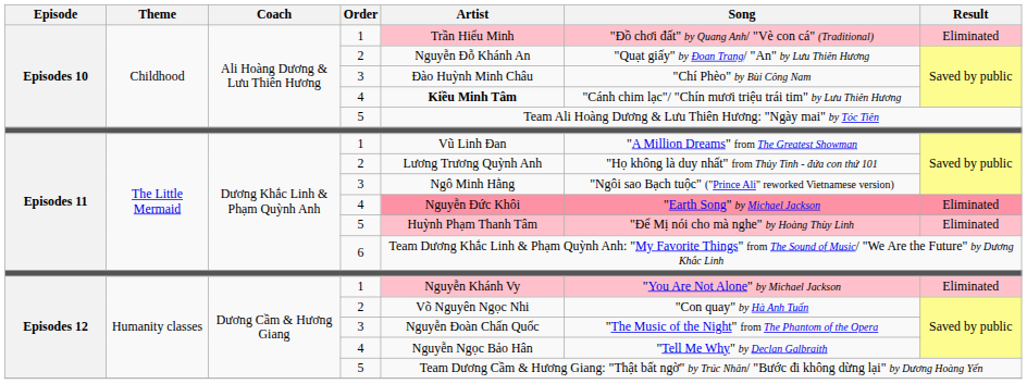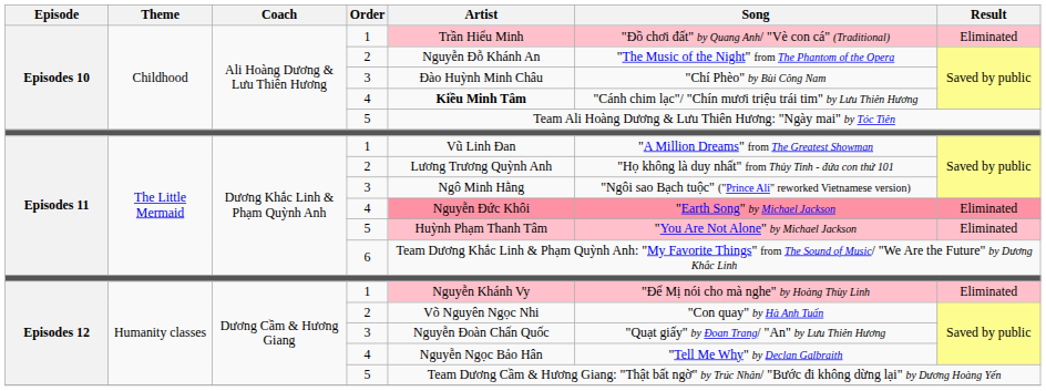 <table class="wikitable" style="text-align:center; width:100%;">
 <tr>
 <th style="width:10%;">Episode</th>
 <th style="width:10%;">Theme</th>
 <th style="width:13%;">Coach</th>
 <th style="width:04%;">Order</th>
 <th style="width:18%;">Artist</th>
 <th style="width:35%;">Song</th>
 <th style="width:10%;">Result</th>
 </tr>
 <tr>
 <th rowspan="5" scope="row">Episodes 10<br><small></small></th>
 <td rowspan="5">Childhood</td>
 <td rowspan="5">Ali Hoàng Dương & Lưu Thiên Hương</td>
 <td>1</td>
 <td style="background:pink;">Trần Hiểu Minh</td>
 <td style="background:pink;">"Đồ chơi đất" <small><em>by Quang Anh</em></small>/ "Vè con cá" <small><em>(Traditional)</em></small></td>
 <td style="background:pink;">Eliminated</td>
 </tr>
 <tr>
 <td>2</td>
 <td style="background:;">Nguyễn Đỗ Khánh An</td>
-<td style="background:;">"Quạt giấy" <small><em>by <a href='#'>Đoan Trang</a></em></small>/ "An" <small><em>by Lưu Thiên Hương</em></small></td>
+<td style="background:;">"<a href='#'>The Music of the Night</a>" <small>from <em><a href='#'>The Phantom of the Opera</a></em></small></td>
 <td rowspan="3" style="background:#fdfc8f;">Saved by public</td>
 </tr>
 <tr>
 <td>3</td>
 <td style="background:;">Đào Huỳnh Minh Châu</td>
 <td style="background:;">"Chí Phèo" <small><em>by Bùi Công Nam</em></small></td>
 </tr>
 <tr>
 <td>4</td>
 <td style="background:;"><strong>Kiều Minh Tâm</strong></td>
 <td style="background:;">"Cánh chim lạc"/ "Chín mươi triệu trái tim" <small><em>by Lưu Thiên Hương</em></small></td>
 </tr>
 <tr>
 <td>5</td>
 <td colspan=3>Team Ali Hoàng Dương & Lưu Thiên Hương: "Ngày mai" <small><em>by <a href='#'>Tóc Tiên</a></em></small></td>
 </tr>
 <tr>
 <td colspan="7" style="background:#555;"></td>
 </tr>
 <tr>
 <th rowspan="6" scope="row">Episodes 11<br><small></small></th>
 <td rowspan="6"><a href='#'>The Little Mermaid</a></td>
 <td rowspan="6">Dương Khắc Linh & Phạm Quỳnh Anh</td>
 <td>1</td>
 <td style="background:;">Vũ Linh Đan</td>
 <td style="background:;">"<a href='#'>A Million Dreams</a>" <small>from <em><a href='#'>The Greatest Showman</a></em></small></td>
 <td rowspan="3" style="background:#fdfc8f;">Saved by public</td>
 </tr>
 <tr>
 <td>2</td>
 <td style="background:;">Lương Trương Quỳnh Anh</td>
 <td style="background:;">"Họ không là duy nhất" <small>from <em>Thủy Tinh - đứa con thứ 101</em></small></td>
 </tr>
 <tr>
 <td>3</td>
 <td style="background:;">Ngô Minh Hằng</td>
 <td style="background:;">"Ngôi sao Bạch tuộc" <small>("<a href='#'>Prince Ali</a>" reworked Vietnamese version)</small></td>
 </tr>
 <tr>
 <td>4</td>
 <td style="background:#FF91A4;">Nguyễn Đức Khôi</td>
 <td style="background:#FF91A4;">"<a href='#'>Earth Song</a>" <small><em>by <a href='#'>Michael Jackson</a></em></small></td>
 <td style="background:#FF91A4;">Eliminated</td>
 </tr>
 <tr>
 <td>5</td>
 <td style="background:pink;">Huỳnh Phạm Thanh Tâm</td>
-<td style="background:pink;">"Để Mị nói cho mà nghe" <small><em>by Hoàng Thùy Linh</em></small></td>
+<td style="background:pink;">"<a href='#'>You Are Not Alone</a>" <small><em>by Michael Jackson</em></small></td>
 <td style="background:pink;">Eliminated</td>
 </tr>
 <tr>
 <td>6</td>
 <td colspan=3>Team Dương Khắc Linh & Phạm Quỳnh Anh: "<a href='#'>My Favorite Things</a>" <small>from <em><a href='#'>The Sound of Music</a></em></small>/ "We Are the Future" <small><em>by Dương Khắc Linh</em></small></td>
 </tr>
 <tr>
 <td colspan="7" style="background:#555;"></td>
 </tr>
 <tr>
 <th rowspan="5" scope="row">Episodes 12<br><small></small></th>
 <td rowspan="5">Humanity classes</td>
 <td rowspan="5">Dương Cầm & Hương Giang</td>
 <td>1</td>
 <td style="background:pink;">Nguyễn Khánh Vy</td>
-<td style="background:pink;">"<a href='#'>You Are Not Alone</a>" <small><em>by Michael Jackson</em></small></td>
+<td style="background:pink;">"Để Mị nói cho mà nghe" <small><em>by Hoàng Thùy Linh</em></small></td>
 <td style="background:pink;">Eliminated</td>
 </tr>
 <tr>
 <td>2</td>
 <td style="background:;">Võ Nguyên Ngọc Nhi</td>
 <td style="background:;">"Con quay" <small><em>by <a href='#'>Hà Anh Tuấn</a></em></small></td>
 <td rowspan="3" style="background:#fdfc8f;">Saved by public</td>
 </tr>
 <tr>
 <td>3</td>
 <td style="background:;">Nguyễn Đoàn Chấn Quốc</td>
-<td style="background:;">"<a href='#'>The Music of the Night</a>" <small>from <em><a href='#'>The Phantom of the Opera</a></em></small></td>
+<td style="background:;">"Quạt giấy" <small><em>by <a href='#'>Đoan Trang</a></em></small>/ "An" <small><em>by Lưu Thiên Hương</em></small></td>
 </tr>
 <tr>
 <td>4</td>
 <td style="background:;">Nguyễn Ngọc Bảo Hân</td>
 <td style="background:;">"<a href='#'>Tell Me Why</a>" <small><em>by <a href='#'>Declan Galbraith</a></em></small></td>
 </tr>
 <tr>
 <td>5</td>
 <td colspan=3>Team Dương Cầm & Hương Giang: "Thật bất ngờ" <small><em>by Trúc Nhân</em></small>/ "Bước đi không dừng lại" <small><em>by Dương Hoàng Yến</em></small></td>
 </tr>
 <tr>
 </tr>
 </table>
